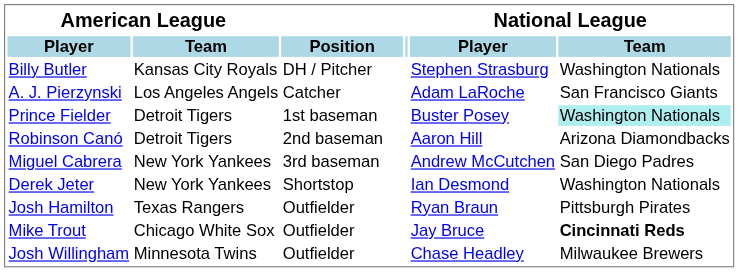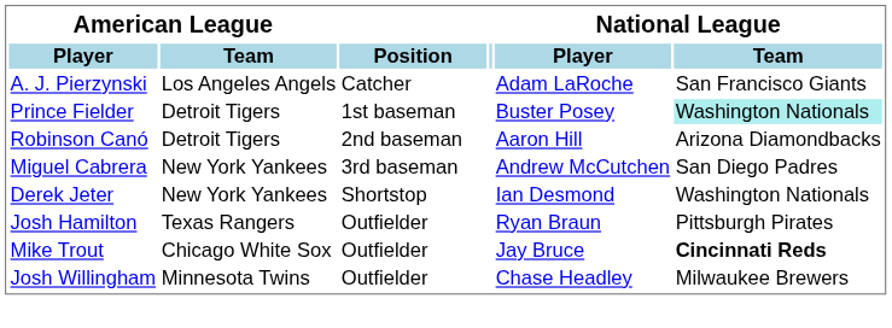 <table cellpadding="1"  style="width:auto; font-size:90%; border:1px solid gray;">
 <tr style="text-align:center; font-size:larger;">
 <th colspan=2>American League</th>
 <th></th>
 <th></th>
 <th colspan=2>National League</th>
 </tr>
 <tr style="background:lightblue;">
 <th>Player</th>
 <th>Team</th>
 <th>Position</th>
 <th></th>
 <th>Player</th>
 <th>Team</th>
-</tr>
-<tr>
-<td><a href='#'>Billy Butler</a></td>
-<td>Kansas City Royals</td>
-<td>DH / Pitcher</td>
-<td></td>
-<td><a href='#'>Stephen Strasburg</a></td>
-<td>Washington Nationals</td>
 </tr>
 <tr>
 <td><a href='#'>A. J. Pierzynski</a></td>
 <td>Los Angeles Angels</td>
 <td>Catcher</td>
 <td></td>
 <td><a href='#'>Adam LaRoche</a></td>
 <td>San Francisco Giants</td>
 </tr>
 <tr>
 <td><a href='#'>Prince Fielder</a></td>
 <td>Detroit Tigers</td>
 <td>1st baseman</td>
 <td></td>
 <td><a href='#'>Buster Posey</a></td>
 <td style="background: paleturquoise;">Washington Nationals</td>
 </tr>
 <tr>
 <td><a href='#'>Robinson Canó</a></td>
 <td>Detroit Tigers</td>
 <td>2nd baseman    </td>
 <td></td>
 <td><a href='#'>Aaron Hill</a></td>
 <td>Arizona Diamondbacks</td>
 </tr>
 <tr>
 <td><a href='#'>Miguel Cabrera</a></td>
 <td>New York Yankees</td>
 <td>3rd baseman</td>
 <td></td>
 <td><a href='#'>Andrew McCutchen</a></td>
 <td>San Diego Padres</td>
 </tr>
 <tr>
 <td><a href='#'>Derek Jeter</a></td>
 <td>New York Yankees</td>
 <td>Shortstop</td>
 <td></td>
 <td><a href='#'>Ian Desmond</a></td>
 <td>Washington Nationals</td>
 </tr>
 <tr>
 <td><a href='#'>Josh Hamilton</a></td>
 <td>Texas Rangers</td>
 <td>Outfielder</td>
 <td></td>
 <td><a href='#'>Ryan Braun</a></td>
 <td>Pittsburgh Pirates</td>
 </tr>
 <tr>
 <td><a href='#'>Mike Trout</a></td>
 <td>Chicago White Sox</td>
 <td>Outfielder</td>
 <td></td>
 <td><a href='#'>Jay Bruce</a></td>
 <td><strong>Cincinnati Reds</strong></td>
 </tr>
 <tr>
 <td><a href='#'>Josh Willingham</a></td>
 <td>Minnesota Twins</td>
 <td>Outfielder</td>
 <td></td>
 <td><a href='#'>Chase Headley</a></td>
 <td>Milwaukee Brewers</td>
 </tr>
 </table>
